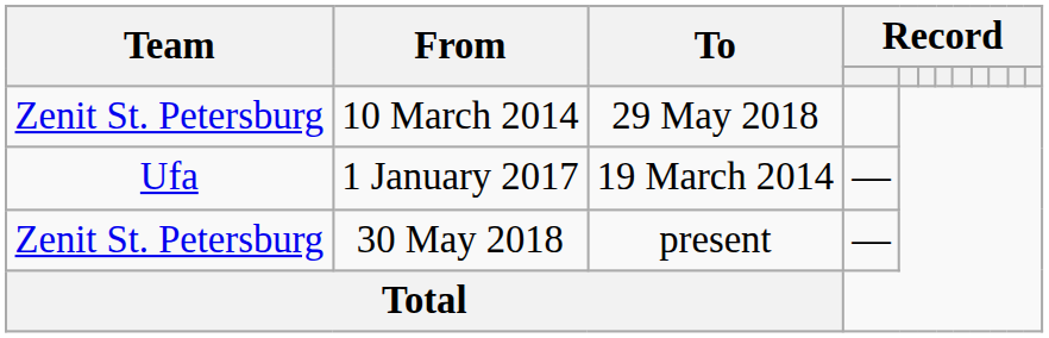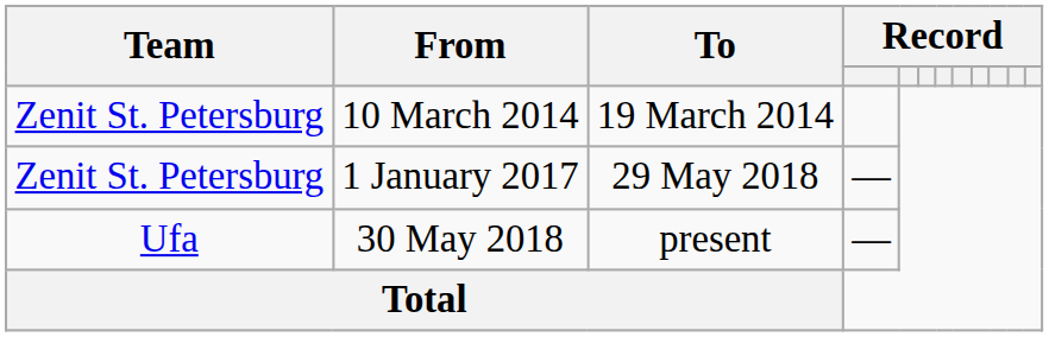 <table class="wikitable" style="text-align: center">
 <tr>
 <th rowspan="2">Team</th>
 <th rowspan="2">From</th>
 <th rowspan="2">To</th>
 <th colspan="9">Record</th>
 </tr>
 <tr>
 <th></th>
 <th></th>
 <th></th>
 <th></th>
 <th></th>
 <th></th>
 <th></th>
 <th></th>
 <th></th>
 </tr>
 <tr>
 <td><a href='#'>Zenit St. Petersburg</a></td>
 <td>10 March 2014</td>
-<td>29 May 2018<br></td>
+<td>19 March 2014<br></td>
 <td></td>
 </tr>
 <tr>
-<td><a href='#'>Ufa</a></td>
+<td><a href='#'>Zenit St. Petersburg</a></td>
 <td>1 January 2017</td>
-<td>19 March 2014<br></td>
+<td>29 May 2018<br></td>
 <td>—</td>
 </tr>
 <tr>
-<td><a href='#'>Zenit St. Petersburg</a></td>
+<td><a href='#'>Ufa</a></td>
 <td>30 May 2018</td>
 <td>present<br></td>
 <td>—</td>
 </tr>
 <tr>
 <th colspan="3">Total<br></th>
 </tr>
 </table>
